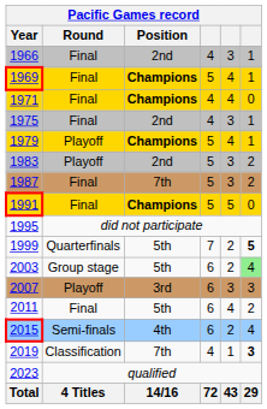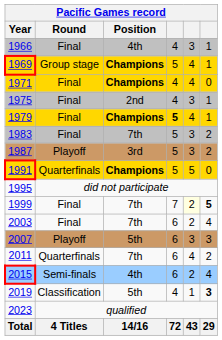 <table class="wikitable" style="text-align: center;">
 <tr>
 <th colspan=10><a href='#'>Pacific Games record</a></th>
 </tr>
 <tr>
 <th>Year</th>
 <th>Round</th>
 <th>Position</th>
 <th></th>
 <th></th>
 <th></th>
 </tr>
 <tr style="background:silver;">
 <td> <a href='#'>1966</a></td>
 <td>Final</td>
-<td>2nd</td>
+<td>4th</td>
 <td>4</td>
 <td>3</td>
 <td>1</td>
 </tr>
 <tr style="background:gold;">
 <td style="border: 3px solid red"> <a href='#'>1969</a></td>
-<td>Final</td>
+<td>Group stage</td>
 <td><strong>Champions</strong></td>
 <td>5</td>
 <td>4</td>
 <td>1</td>
 </tr>
 <tr style="background:gold;">
 <td> <a href='#'>1971</a></td>
 <td>Final</td>
 <td><strong>Champions</strong></td>
 <td>4</td>
 <td>4</td>
 <td>0</td>
 </tr>
 <tr style="background:silver;">
 <td> <a href='#'>1975</a></td>
 <td>Final</td>
 <td>2nd</td>
 <td>4</td>
 <td>3</td>
 <td>1</td>
 </tr>
 <tr style="background:gold;">
 <td> <a href='#'>1979</a></td>
-<td>Playoff</td>
+<td>Final</td>
 <td><strong>Champions</strong></td>
-<td>5</td>
+<td><strong>5</strong></td>
 <td>4</td>
 <td>1</td>
 </tr>
 <tr style="background:silver;">
 <td> <a href='#'>1983</a></td>
-<td>Playoff</td>
-<td>2nd</td>
+<td>Final</td>
+<td>7th</td>
 <td>5</td>
 <td>3</td>
 <td>2</td>
 </tr>
 <tr style="background:#cc9966">
 <td> <a href='#'>1987</a></td>
-<td>Final</td>
-<td>7th</td>
+<td>Playoff</td>
+<td>3rd</td>
 <td>5</td>
 <td>3</td>
 <td>2</td>
 </tr>
 <tr style="background:gold;">
 <td style="border: 3px solid red"> <a href='#'>1991</a></td>
-<td>Final</td>
+<td>Quarterfinals</td>
 <td><strong>Champions</strong></td>
 <td>5</td>
 <td>5</td>
 <td>0</td>
 </tr>
 <tr>
 <td> <a href='#'>1995</a></td>
 <td colspan="6"><em>did not participate</em></td>
 </tr>
 <tr>
 <td> <a href='#'>1999</a></td>
-<td>Quarterfinals</td>
-<td>5th</td>
+<td>Final</td>
+<td>7th</td>
 <td>7</td>
-<td>2</td>
+<td style="background: lightyellow;">2</td>
 <td><strong>5</strong></td>
 </tr>
 <tr>
 <td> <a href='#'>2003</a></td>
-<td>Group stage</td>
-<td>5th</td>
+<td>Final</td>
+<td>7th</td>
 <td>6</td>
 <td>2</td>
-<td style="background: lightgreen;">4</td>
+<td>4</td>
 </tr>
 <tr style="background:#cc9966">
 <td> <a href='#'>2007</a></td>
 <td>Playoff</td>
-<td>3rd</td>
+<td>5th</td>
 <td>6</td>
 <td>3</td>
 <td>3</td>
 </tr>
 <tr>
 <td> <a href='#'>2011</a></td>
-<td>Final</td>
-<td>5th</td>
+<td>Quarterfinals</td>
+<td>7th</td>
 <td>6</td>
 <td>4</td>
 <td>2</td>
 </tr>
 <tr style="background:#9acdff;">
 <td style="border: 3px solid red"> <a href='#'>2015</a></td>
 <td>Semi-finals</td>
 <td>4th</td>
 <td>6</td>
 <td>2</td>
 <td>4</td>
 </tr>
 <tr>
 <td> <a href='#'>2019</a></td>
 <td>Classification</td>
-<td>7th</td>
+<td>5th</td>
 <td>4</td>
 <td>1</td>
 <td><strong>3</strong></td>
 </tr>
 <tr>
 <td> <a href='#'>2023</a></td>
 <td colspan="6"><em>qualified</em></td>
 </tr>
 <tr>
 <th>Total</th>
 <th>4 Titles</th>
 <th>14/16</th>
 <th>72</th>
 <th>43</th>
 <th>29</th>
 </tr>
 </table>
